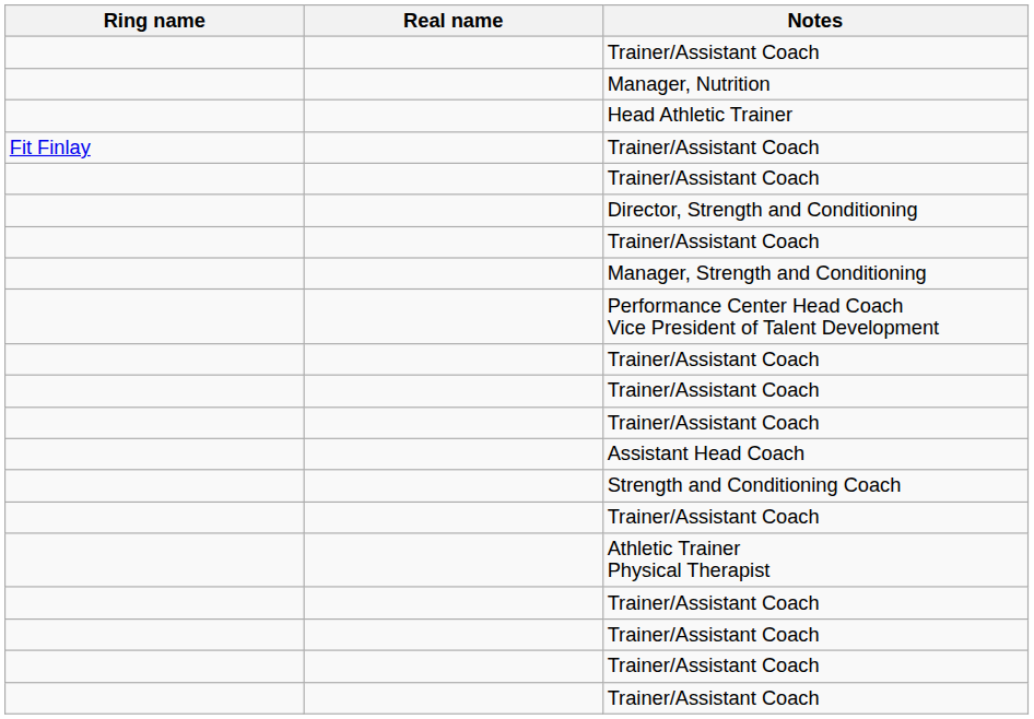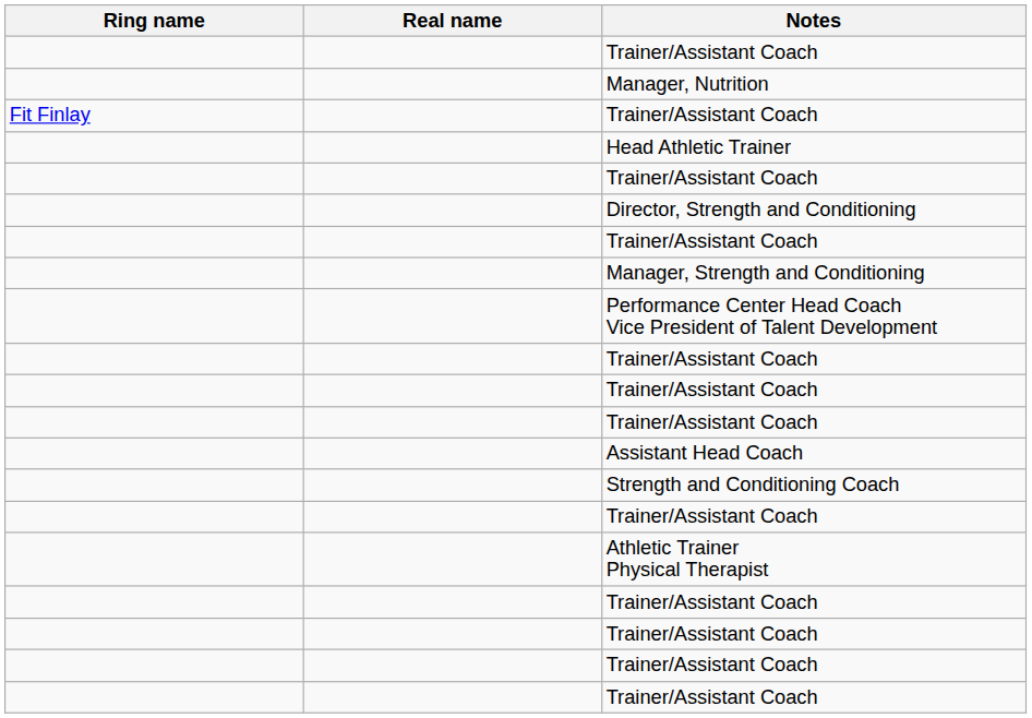 <table class="wikitable sortable" style="width:65%;">
 <tr>
 <th width=19%>Ring name</th>
 <th width=19%>Real name</th>
 <th width=27%>Notes</th>
 </tr>
 <tr>
 <td></td>
 <td></td>
 <td>Trainer/Assistant Coach</td>
 </tr>
 <tr>
 <td></td>
 <td></td>
 <td>Manager, Nutrition</td>
 </tr>
 <tr>
+<td><a href='#'>Fit Finlay</a></td>
+<td></td>
+<td>Trainer/Assistant Coach</td>
+</tr>
+<tr>
 <td></td>
 <td></td>
 <td>Head Athletic Trainer</td>
-</tr>
-<tr>
-<td><a href='#'>Fit Finlay</a></td>
-<td></td>
-<td>Trainer/Assistant Coach</td>
 </tr>
 <tr>
 <td></td>
 <td></td>
 <td>Trainer/Assistant Coach</td>
 </tr>
 <tr>
 <td></td>
 <td></td>
 <td>Director, Strength and Conditioning</td>
 </tr>
 <tr>
 <td></td>
 <td></td>
 <td>Trainer/Assistant Coach</td>
 </tr>
 <tr>
 <td></td>
 <td></td>
 <td>Manager, Strength and Conditioning</td>
 </tr>
 <tr>
 <td></td>
 <td></td>
 <td>Performance Center Head Coach<br>Vice President of Talent Development</td>
 </tr>
 <tr>
 <td></td>
 <td></td>
 <td>Trainer/Assistant Coach</td>
 </tr>
 <tr>
 <td></td>
 <td></td>
 <td>Trainer/Assistant Coach</td>
 </tr>
 <tr>
 <td></td>
 <td></td>
 <td>Trainer/Assistant Coach</td>
 </tr>
 <tr>
 <td></td>
 <td></td>
 <td>Assistant Head Coach</td>
 </tr>
 <tr>
 <td></td>
 <td></td>
 <td>Strength and Conditioning Coach</td>
 </tr>
 <tr>
 <td></td>
 <td></td>
 <td>Trainer/Assistant Coach</td>
 </tr>
 <tr>
 <td></td>
 <td></td>
 <td>Athletic Trainer<br>Physical Therapist</td>
 </tr>
 <tr>
 <td></td>
 <td></td>
 <td>Trainer/Assistant Coach</td>
 </tr>
 <tr>
 <td></td>
 <td></td>
 <td>Trainer/Assistant Coach</td>
 </tr>
 <tr>
 <td></td>
 <td></td>
 <td>Trainer/Assistant Coach</td>
 </tr>
 <tr>
 <td></td>
 <td></td>
 <td>Trainer/Assistant Coach</td>
 </tr>
 </table>
